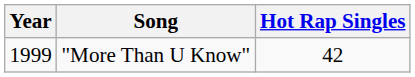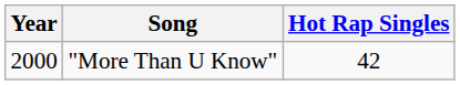 <table class="wikitable">
 <tr>
 <th>Year</th>
 <th>Song</th>
 <th><a href='#'>Hot Rap Singles</a></th>
 </tr>
 <tr>
-<td>1999</td>
+<td>2000</td>
 <td>"More Than U Know"</td>
 <td align=center>42</td>
 </tr>
 </table>
